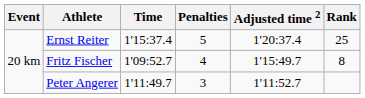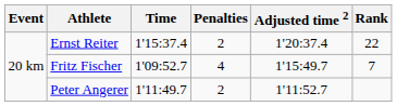 <table class="wikitable" style="font-size:90%">
 <tr>
 <th>Event</th>
 <th>Athlete</th>
 <th>Time</th>
 <th>Penalties</th>
 <th>Adjusted time <sup>2</sup></th>
 <th>Rank</th>
 </tr>
 <tr>
 <td rowspan="3">20 km</td>
 <td><a href='#'>Ernst Reiter</a></td>
 <td align="center">1'15:37.4</td>
-<td align="center">5</td>
+<td align="center">2</td>
 <td align="center">1'20:37.4</td>
-<td align="center">25</td>
+<td align="center">22</td>
 </tr>
 <tr>
 <td><a href='#'>Fritz Fischer</a></td>
 <td align="center">1'09:52.7</td>
 <td align="center">4</td>
 <td align="center">1'15:49.7</td>
-<td align="center">8</td>
+<td align="center">7</td>
 </tr>
 <tr>
 <td><a href='#'>Peter Angerer</a></td>
 <td align="center">1'11:49.7</td>
-<td align="center">3</td>
+<td align="center">2</td>
 <td align="center">1'11:52.7</td>
 <td align="center"></td>
 </tr>
 </table>
